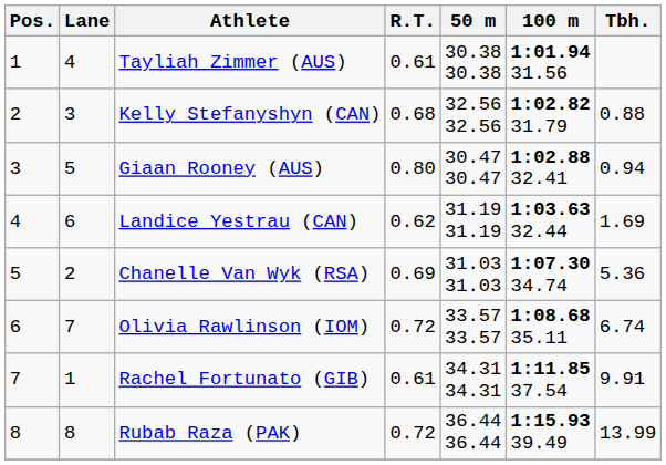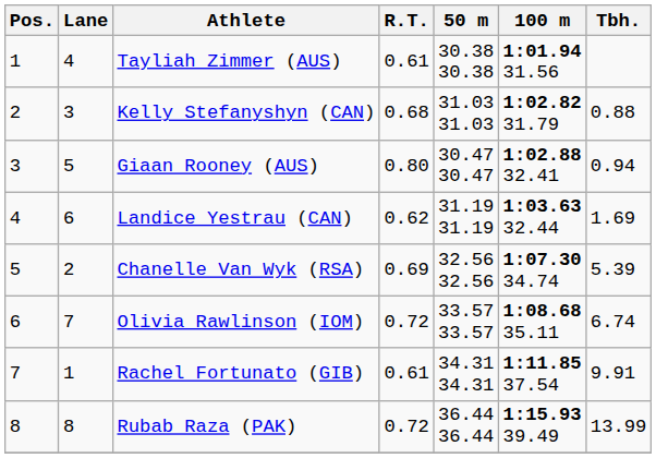 <table class="wikitable">
 <tr>
 <th>Pos.</th>
 <th>Lane</th>
 <th>Athlete</th>
 <th>R.T.</th>
 <th>50 m</th>
 <th>100 m</th>
 <th>Tbh.</th>
 </tr>
 <tr>
 <td>1</td>
 <td>4</td>
 <td> <a href='#'>Tayliah Zimmer</a> (<a href='#'>AUS</a>)</td>
 <td>0.61</td>
 <td>30.38<br>30.38</td>
 <td><strong>1:01.94</strong><br>31.56</td>
 <td> </td>
 </tr>
 <tr>
 <td>2</td>
 <td>3</td>
 <td> <a href='#'>Kelly Stefanyshyn</a> (<a href='#'>CAN</a>)</td>
 <td>0.68</td>
-<td>32.56<br>32.56</td>
+<td>31.03<br>31.03</td>
 <td><strong>1:02.82</strong><br>31.79</td>
 <td>0.88</td>
 </tr>
 <tr>
 <td>3</td>
 <td>5</td>
 <td> <a href='#'>Giaan Rooney</a> (<a href='#'>AUS</a>)</td>
 <td>0.80</td>
 <td>30.47<br>30.47</td>
 <td><strong>1:02.88</strong><br>32.41</td>
 <td>0.94</td>
 </tr>
 <tr>
 <td>4</td>
 <td>6</td>
 <td> <a href='#'>Landice Yestrau</a> (<a href='#'>CAN</a>)</td>
 <td>0.62</td>
 <td>31.19<br>31.19</td>
 <td><strong>1:03.63</strong><br>32.44</td>
 <td>1.69</td>
 </tr>
 <tr>
 <td>5</td>
 <td>2</td>
 <td> <a href='#'>Chanelle Van Wyk</a> (<a href='#'>RSA</a>)</td>
 <td>0.69</td>
-<td>31.03<br>31.03</td>
+<td>32.56<br>32.56</td>
 <td><strong>1:07.30</strong><br>34.74</td>
-<td>5.36</td>
+<td>5.39</td>
 </tr>
 <tr>
 <td>6</td>
 <td>7</td>
 <td> <a href='#'>Olivia Rawlinson</a> (<a href='#'>IOM</a>)</td>
 <td>0.72</td>
 <td>33.57<br>33.57</td>
 <td><strong>1:08.68</strong><br>35.11</td>
 <td>6.74</td>
 </tr>
 <tr>
 <td>7</td>
 <td>1</td>
 <td> <a href='#'>Rachel Fortunato</a> (<a href='#'>GIB</a>)</td>
 <td>0.61</td>
 <td>34.31<br>34.31</td>
 <td><strong>1:11.85</strong><br>37.54</td>
 <td>9.91</td>
 </tr>
 <tr>
 <td>8</td>
 <td>8</td>
 <td> <a href='#'>Rubab Raza</a> (<a href='#'>PAK</a>)</td>
 <td>0.72</td>
 <td>36.44<br>36.44</td>
 <td><strong>1:15.93</strong><br>39.49</td>
 <td>13.99</td>
 </tr>
 <tr>
 </tr>
 </table>
